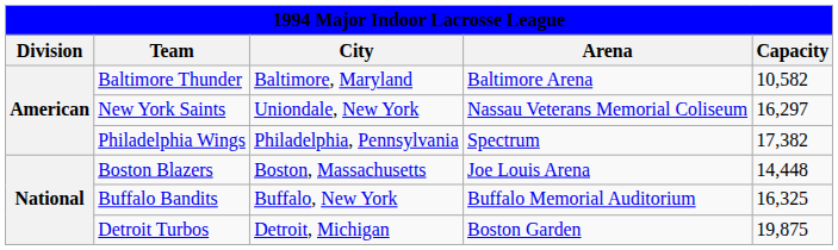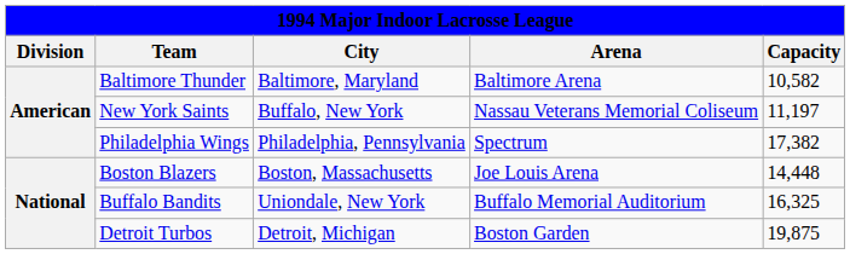 <table class="wikitable" style="width:auto">
 <tr>
 <td bgcolor="#0000FF" align="center" colspan="6"><strong><span>1994 Major Indoor Lacrosse League</span></strong></td>
 </tr>
 <tr>
 <th>Division</th>
 <th><strong>Team</strong></th>
 <th><strong>City</strong></th>
 <th><strong>Arena</strong></th>
 <th><strong>Capacity</strong></th>
 </tr>
 <tr>
 <th rowspan="3">American</th>
 <td><a href='#'>Baltimore Thunder</a></td>
 <td><a href='#'>Baltimore</a>, <a href='#'>Maryland</a></td>
 <td><a href='#'>Baltimore Arena</a></td>
 <td>10,582</td>
 </tr>
 <tr>
 <td><a href='#'>New York Saints</a></td>
-<td><a href='#'>Uniondale</a>, <a href='#'>New York</a></td>
+<td><a href='#'>Buffalo</a>, <a href='#'>New York</a></td>
 <td><a href='#'>Nassau Veterans Memorial Coliseum</a></td>
-<td>16,297</td>
+<td>11,197</td>
 </tr>
 <tr>
 <td><a href='#'>Philadelphia Wings</a></td>
 <td><a href='#'>Philadelphia</a>, <a href='#'>Pennsylvania</a></td>
 <td><a href='#'>Spectrum</a></td>
 <td>17,382</td>
 </tr>
 <tr>
 <th rowspan="4">National</th>
 <td><a href='#'>Boston Blazers</a></td>
 <td><a href='#'>Boston</a>, <a href='#'>Massachusetts</a></td>
 <td><a href='#'>Joe Louis Arena</a></td>
 <td>14,448</td>
 </tr>
 <tr>
 <td><a href='#'>Buffalo Bandits</a></td>
-<td><a href='#'>Buffalo</a>, <a href='#'>New York</a></td>
+<td><a href='#'>Uniondale</a>, <a href='#'>New York</a></td>
 <td><a href='#'>Buffalo Memorial Auditorium</a></td>
 <td>16,325</td>
 </tr>
 <tr>
 <td><a href='#'>Detroit Turbos</a></td>
 <td><a href='#'>Detroit</a>, <a href='#'>Michigan</a></td>
 <td><a href='#'>Boston Garden</a></td>
 <td>19,875</td>
 </tr>
 </table>
